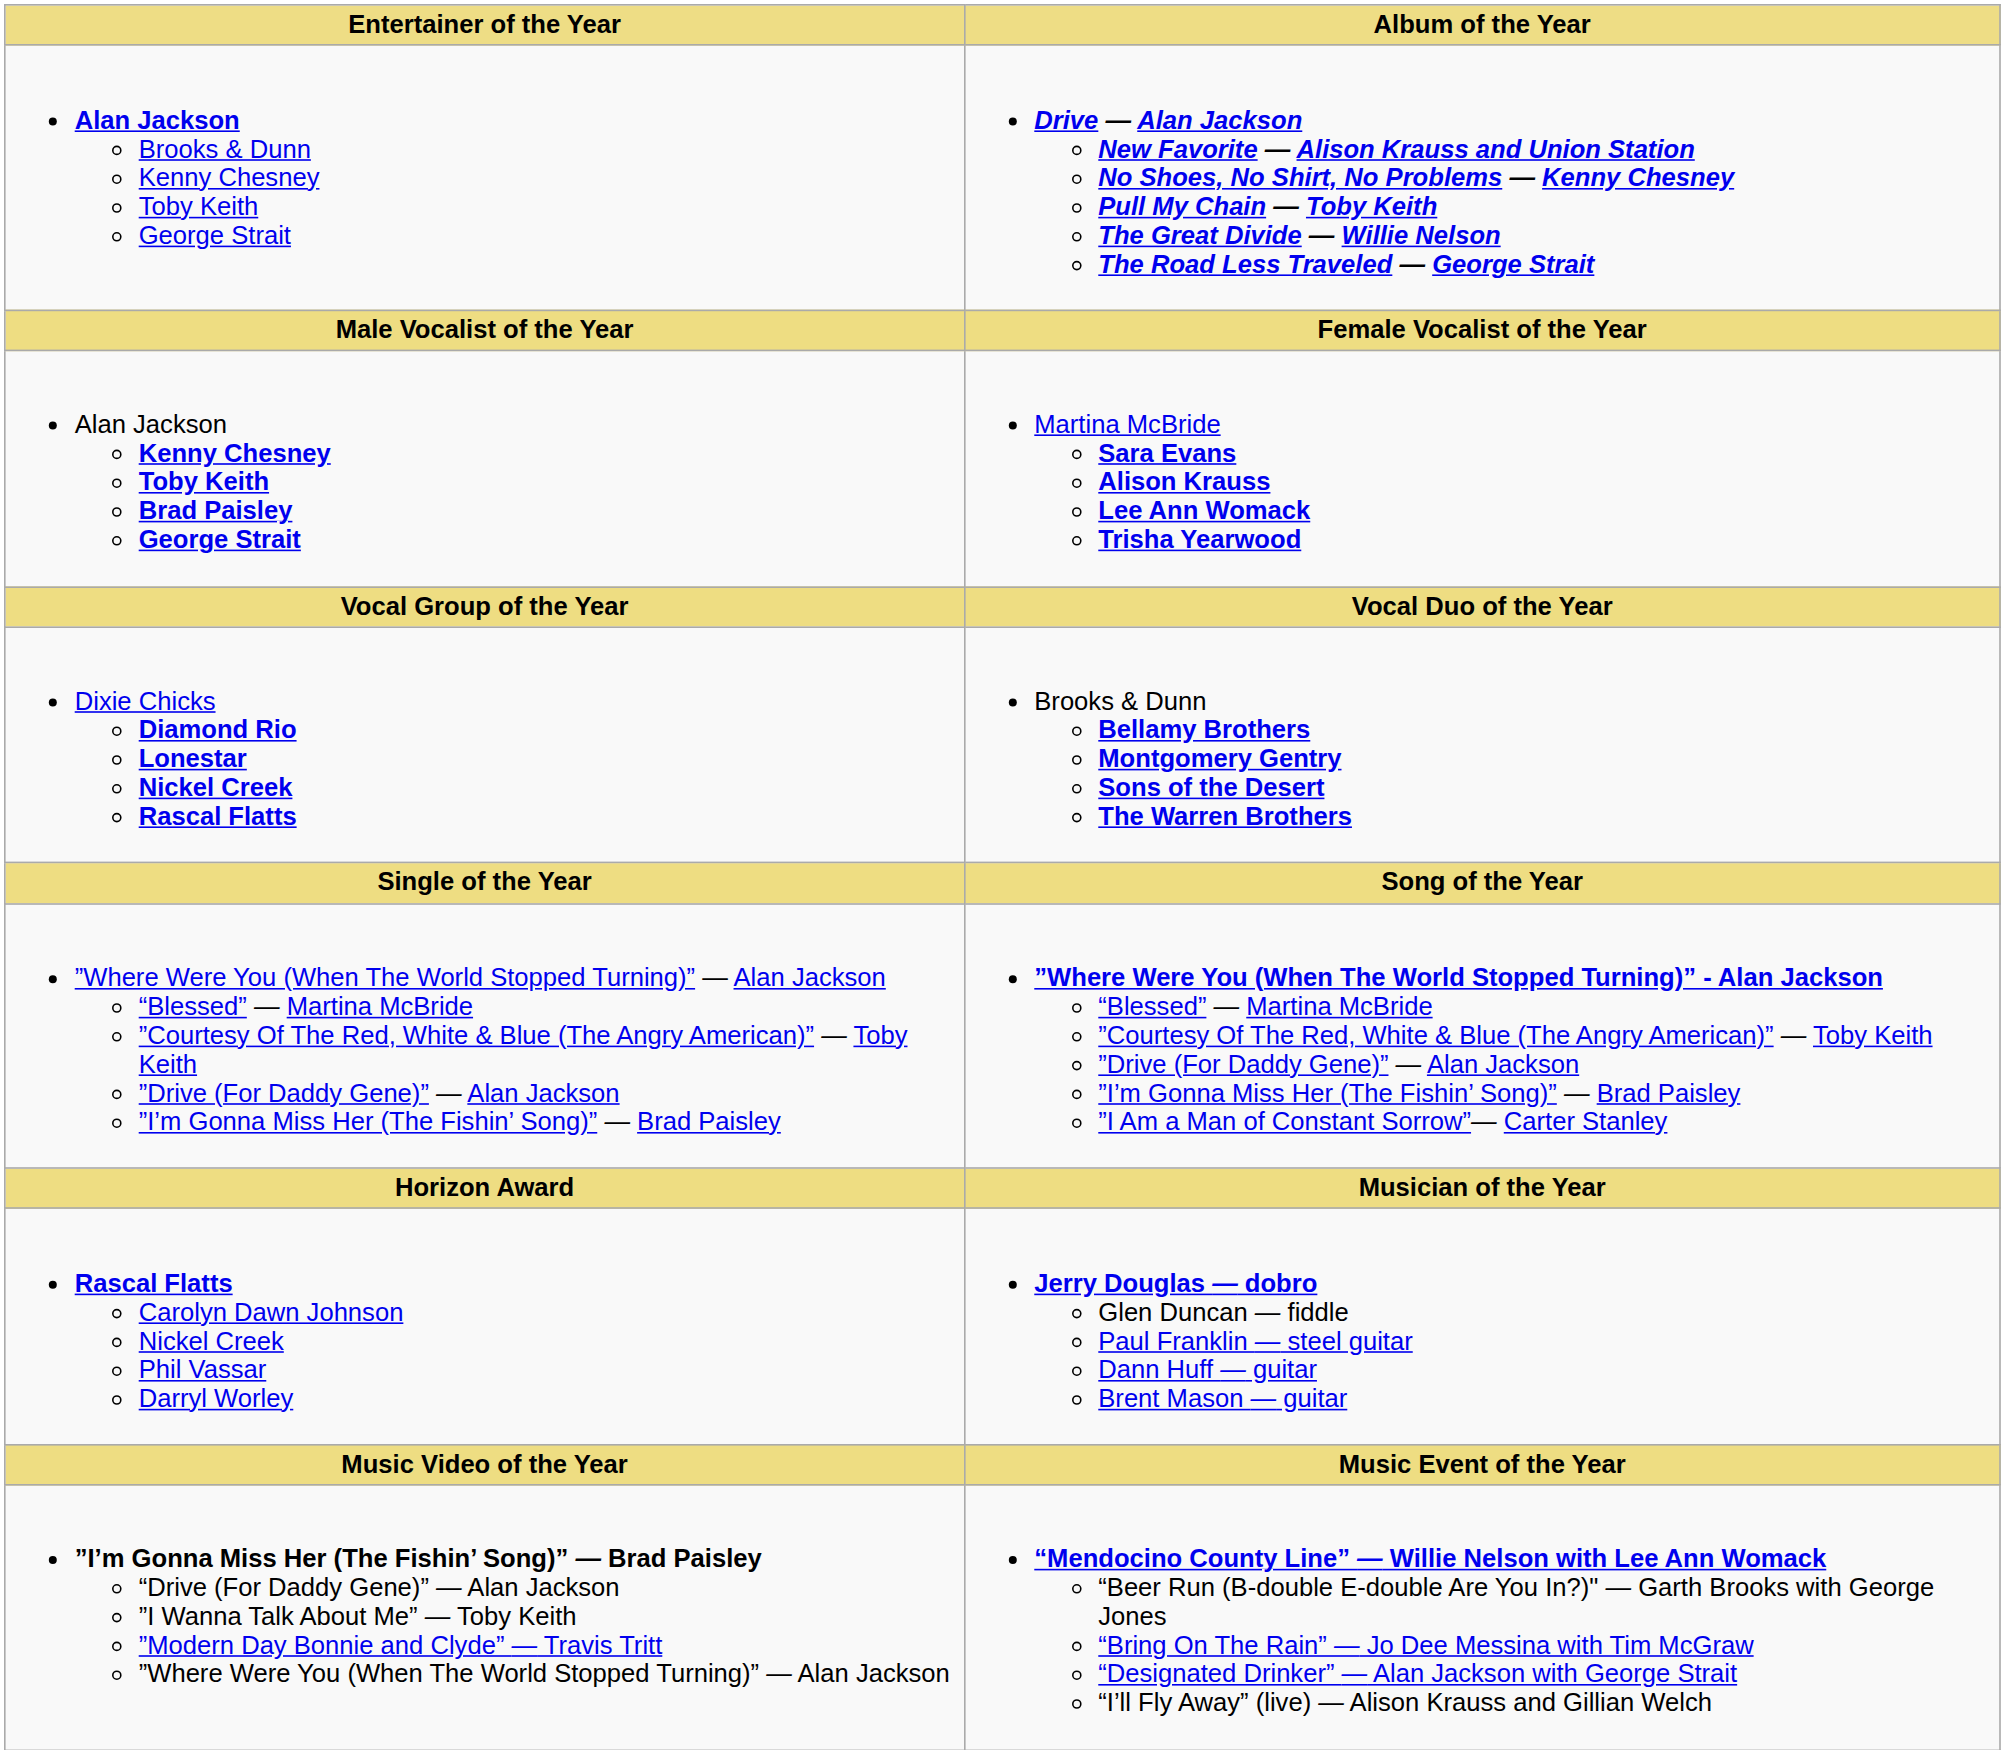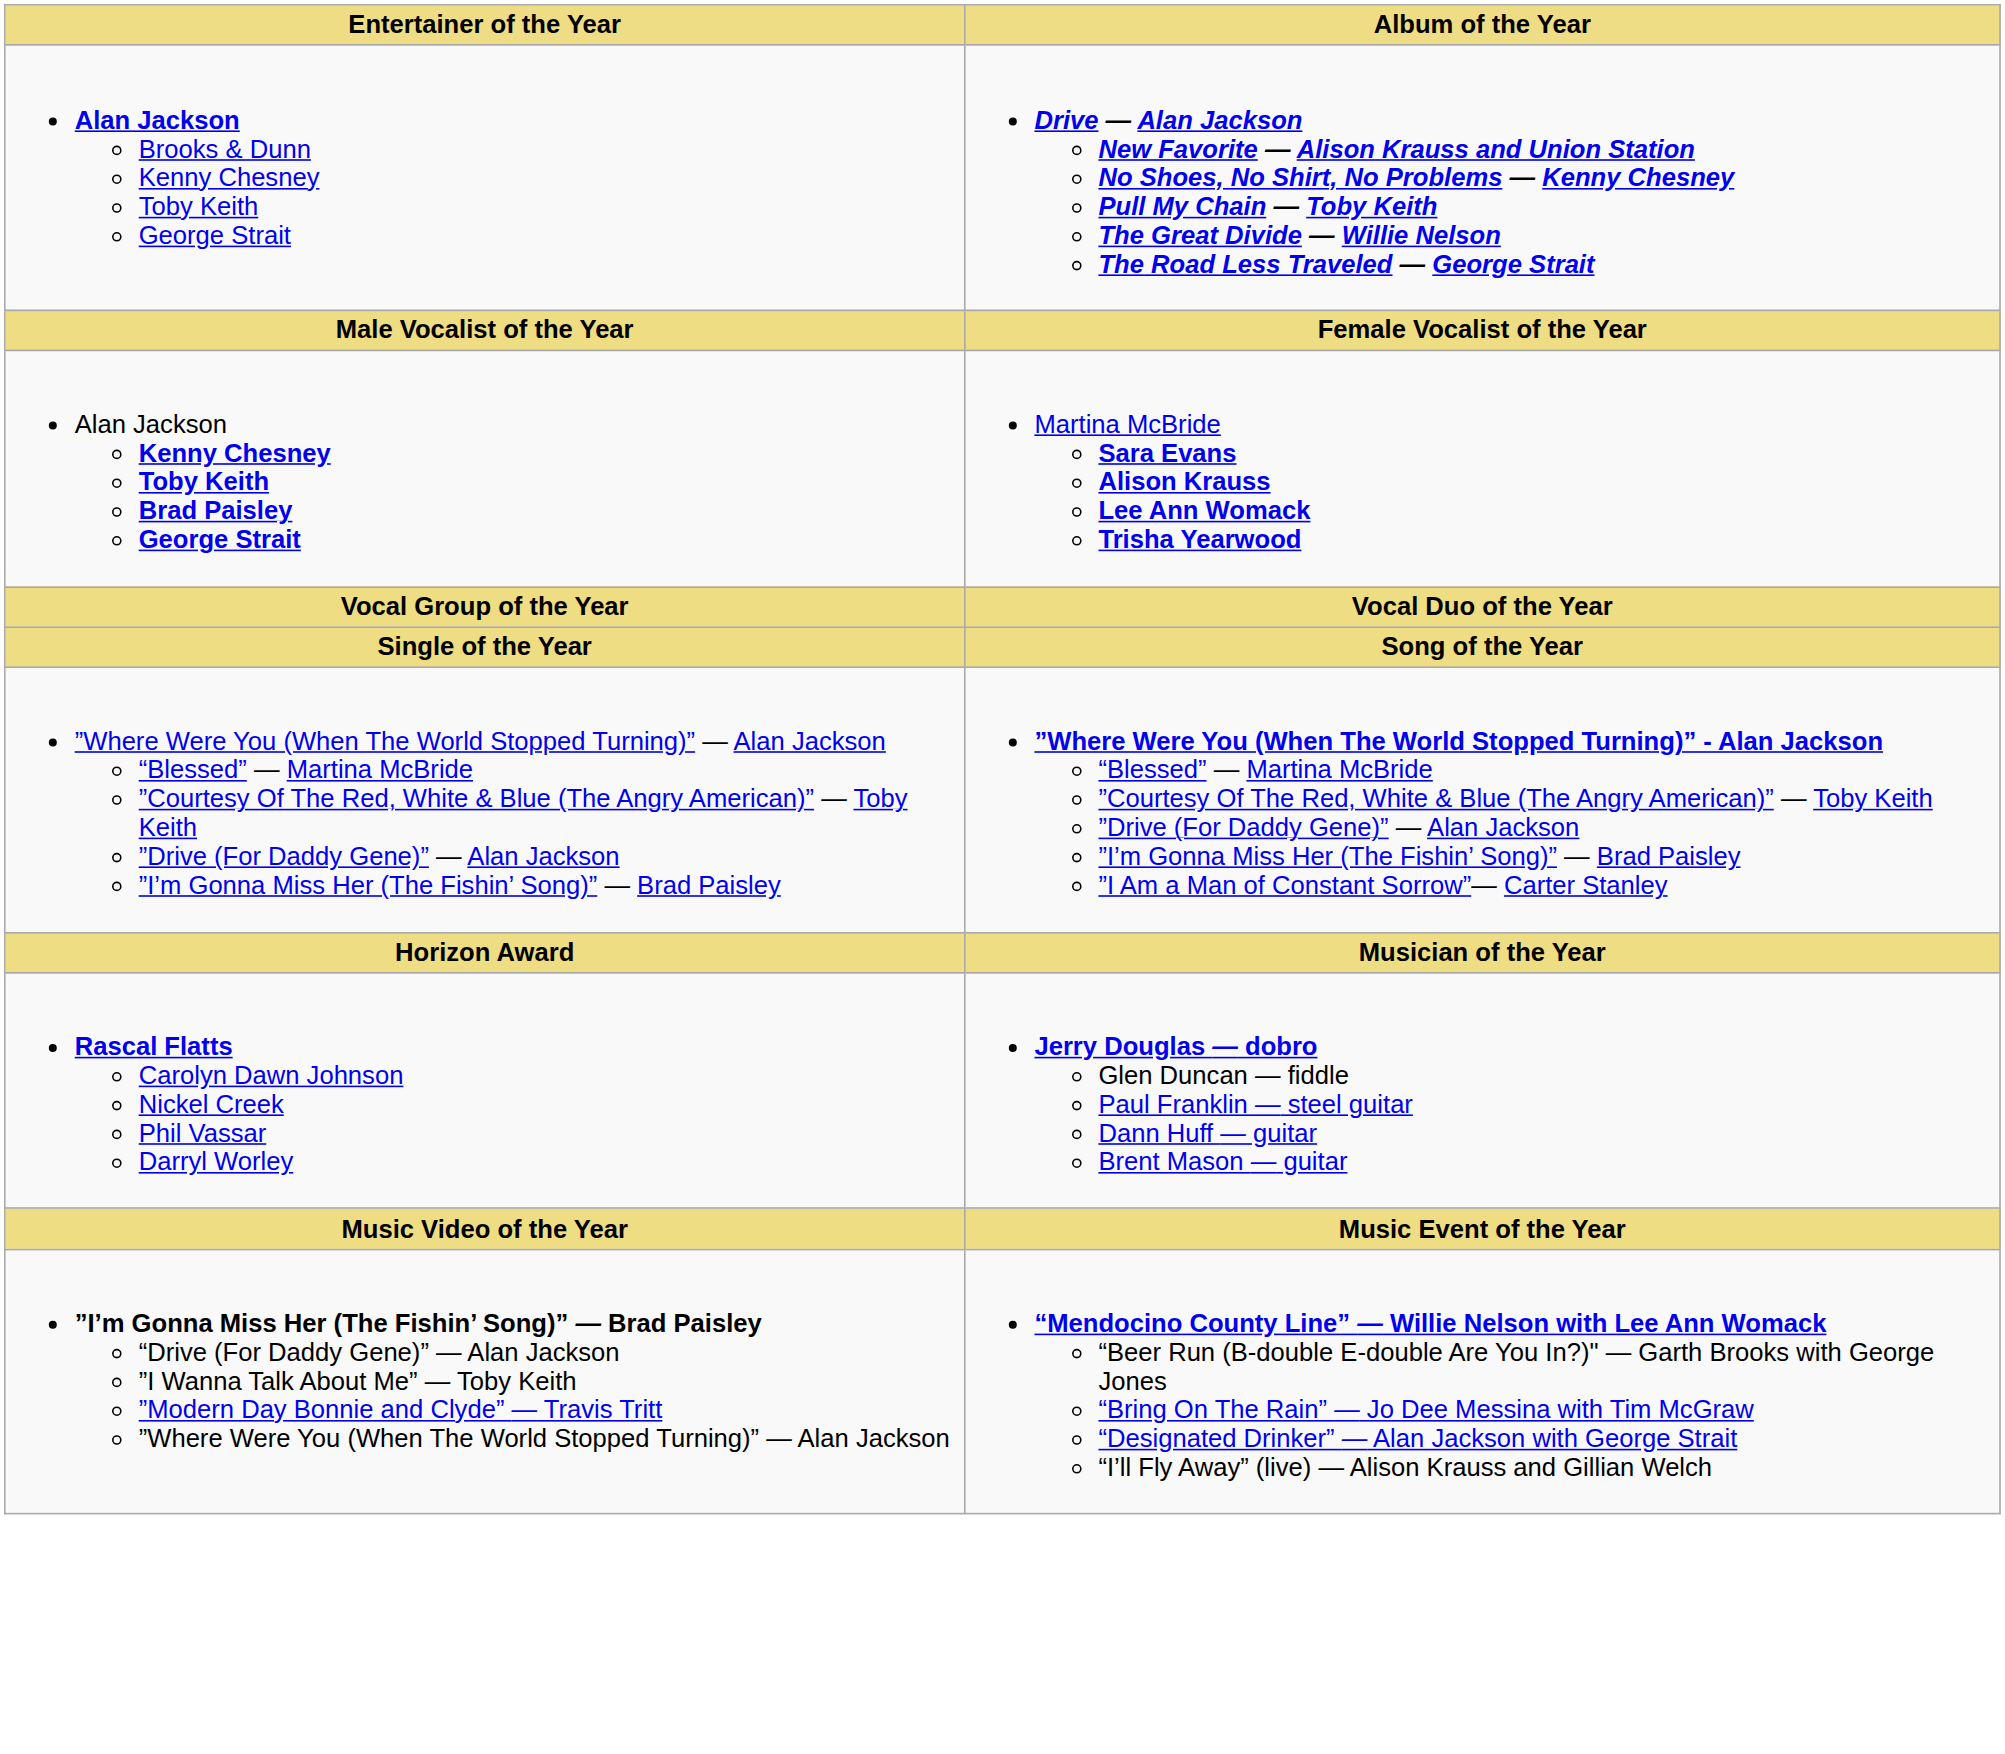 <table class="wikitable">
 <tr>
 <th style="background:#EEDD85; width=50%">Entertainer of the Year</th>
 <th style="background:#EEDD85; width=50%">Album of the Year</th>
 </tr>
 <tr>
 <td valign="top"><br><ul><li><strong><a href='#'>Alan Jackson</a></strong><ul><li><a href='#'>Brooks & Dunn</a></li><li><a href='#'>Kenny Chesney</a></li><li><a href='#'>Toby Keith</a></li><li><a href='#'>George Strait</a></li></ul></li></ul></td>
 <td valign="top"><br><ul><li><strong><em><a href='#'>Drive</a> —<em> <a href='#'>Alan Jackson</a><strong><ul><li></em><a href='#'>New Favorite</a><em> </em>—<em> <a href='#'>Alison Krauss and Union Station</a></li><li></em><a href='#'>No Shoes, No Shirt, No Problems</a><em> </em>—<em> <a href='#'>Kenny Chesney</a></li><li></em><a href='#'>Pull My Chain</a><em> </em>—<em> <a href='#'>Toby Keith</a></li><li></em><a href='#'>The Great Divide</a><em> </em>—<em> <a href='#'>Willie Nelson</a></li><li></em><a href='#'>The Road Less Traveled</a><em> </em>—<em> <a href='#'>George Strait</a></li></ul></li></ul></td>
 </tr>
 <tr>
 <th style="background:#EEDD82; width=50%">Male Vocalist of the Year</th>
 <th style="background:#EEDD82; width=50%">Female Vocalist of the Year</th>
 </tr>
 <tr>
 <td valign="top"><br><ul><li></strong>Alan Jackson<strong><ul><li><a href='#'>Kenny Chesney</a></li><li><a href='#'>Toby Keith</a></li><li><a href='#'>Brad Paisley</a></li><li><a href='#'>George Strait</a></li></ul></li></ul></td>
 <td valign="top"><br><ul><li></strong><a href='#'>Martina McBride</a><strong><ul><li><a href='#'>Sara Evans</a></li><li><a href='#'>Alison Krauss</a></li><li><a href='#'>Lee Ann Womack</a></li><li><a href='#'>Trisha Yearwood</a></li></ul></li></ul></td>
 </tr>
 <tr>
 <th style="background:#EEDD82; width=50%">Vocal Group of the Year</th>
 <th style="background:#EEDD82; width=50%">Vocal Duo of the Year</th>
-</tr>
-<tr>
-<td valign="top"><br><ul><li></strong><a href='#'>Dixie Chicks</a><strong><ul><li><a href='#'>Diamond Rio</a></li><li><a href='#'>Lonestar</a></li><li><a href='#'>Nickel Creek</a></li><li><a href='#'>Rascal Flatts</a></li></ul></li></ul></td>
-<td valign="top"><br><ul><li></strong>Brooks & Dunn<strong><ul><li><a href='#'>Bellamy Brothers</a></li><li><a href='#'>Montgomery Gentry</a></li><li><a href='#'>Sons of the Desert</a></li><li><a href='#'>The Warren Brothers</a></li></ul></li></ul></td>
 </tr>
 <tr>
 <th style="background:#EEDD82; width=50%">Single of the Year</th>
 <th style="background:#EEDD82; width=50%">Song of the Year</th>
 </tr>
 <tr>
 <td valign="top"><br><ul><li><a href='#'></strong>”Where Were You (When The World Stopped Turning)”<strong></a> </em></strong>—</em> <a href='#'>Alan Jackson</a></strong><ul><li><a href='#'>“Blessed”</a> <em>—</em> <a href='#'>Martina McBride</a></li><li><a href='#'>”Courtesy Of The Red, White & Blue (The Angry American)”</a> <em>—</em> <a href='#'>Toby Keith</a></li><li><a href='#'>”Drive (For Daddy Gene)”</a> <em>—</em> <a href='#'>Alan Jackson</a></li><li><a href='#'>”I’m Gonna Miss Her (The Fishin’ Song)”</a> <em>—</em> <a href='#'>Brad Paisley</a></li></ul></li></ul></td>
 <td valign="top"><br><ul><li><a href='#'><strong>”Where Were You (When The World Stopped Turning)” - Alan Jackson</strong></a><ul><li><a href='#'>“Blessed”</a> <em>—</em> <a href='#'>Martina McBride</a></li><li><a href='#'>”Courtesy Of The Red, White & Blue (The Angry American)”</a> <em>—</em> <a href='#'>Toby Keith</a></li><li><a href='#'>”Drive (For Daddy Gene)”</a> <em>—</em> <a href='#'>Alan Jackson</a></li><li><a href='#'>”I’m Gonna Miss Her (The Fishin’ Song)”</a> <em>—</em> <a href='#'>Brad Paisley</a></li><li><a href='#'>”I Am a Man of Constant Sorrow”</a><em>—</em> <a href='#'>Carter Stanley</a></li></ul></li></ul></td>
 </tr>
 <tr>
 <th style="background:#EEDD82; width=50%">Horizon Award</th>
 <th style="background:#EEDD82; width=50%">Musician of the Year</th>
 </tr>
 <tr>
 <td valign="top"><br><ul><li><strong><a href='#'>Rascal Flatts</a></strong><ul><li><a href='#'>Carolyn Dawn Johnson</a></li><li><a href='#'>Nickel Creek</a></li><li><a href='#'>Phil Vassar</a></li><li><a href='#'>Darryl Worley</a></li></ul></li></ul></td>
 <td valign="top"><br><ul><li><a href='#'><strong>Jerry Douglas <em>—</em> dobro</strong></a><ul><li>Glen Duncan <em>—</em> fiddle</li><li><a href='#'>Paul Franklin <em>—</em> steel guitar</a></li><li><a href='#'>Dann Huff <em>—</em> guitar</a></li><li><a href='#'>Brent Mason <em>—</em> guitar</a></li></ul></li></ul></td>
 </tr>
 <tr>
 <th style="background:#EEDD82; width=50%">Music Video of the Year</th>
 <th style="background:#EEDD82; width=50%">Music Event of the Year</th>
 </tr>
 <tr>
 <td valign="top"><br><ul><li><strong>”I’m Gonna Miss Her (The Fishin’ Song)” <em>—</em> Brad Paisley</strong><ul><li>“Drive (For Daddy Gene)” <em>—</em> Alan Jackson</li><li>”I Wanna Talk About Me” <em>—</em> Toby Keith</li><li><a href='#'>”Modern Day Bonnie and Clyde” <em>—</em> Travis Tritt</a></li><li>”Where Were You (When The World Stopped Turning)” <em>—</em> Alan Jackson</li></ul></li></ul></td>
 <td valign="top"><br><ul><li><strong><a href='#'>“Mendocino County Line” <em>—</em> Willie Nelson with Lee Ann Womack</a></strong><ul><li>“Beer Run (B-double E-double Are You In?)" <em>—</em> Garth Brooks with George Jones</li><li><a href='#'>“Bring On The Rain” <em>—</em> Jo Dee Messina with Tim McGraw</a></li><li><a href='#'>“Designated Drinker” <em>—</em> Alan Jackson with George Strait</a></li><li>“I’ll Fly Away” (live) <em>—</em> Alison Krauss and Gillian Welch</li></ul></li></ul></td>
 </tr>
 </table>
